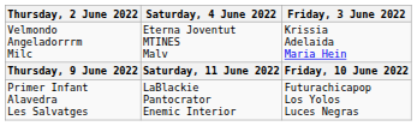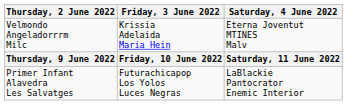 <table class="wikitable">
 <tr>
 <th>Thursday, 2 June 2022</th>
+<th>Friday, 3 June 2022</th>
 <th>Saturday, 4 June 2022</th>
-<th>Friday, 3 June 2022</th>
 </tr>
 <tr valign="top">
 <td>Velmondo<br>Angeladorrrm<br>Milc</td>
+<td>Krissia<br>Adelaida<br><a href='#'>Maria Hein</a></td>
 <td>Eterna Joventut<br>MTINES<br>Malv</td>
-<td>Krissia<br>Adelaida<br><a href='#'>Maria Hein</a></td>
 </tr>
 <tr>
 <th>Thursday, 9 June 2022</th>
+<th>Friday, 10 June 2022</th>
 <th>Saturday, 11 June 2022</th>
-<th>Friday, 10 June 2022</th>
 </tr>
 <tr valign="top">
 <td>Primer Infant<br>Alavedra<br>Les Salvatges</td>
+<td>Futurachicapop<br>Los Yolos<br>Luces Negras</td>
 <td>LaBlackie<br>Pantocrator<br>Enemic Interior</td>
-<td>Futurachicapop<br>Los Yolos<br>Luces Negras</td>
 </tr>
 </table>
